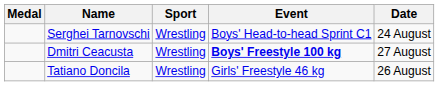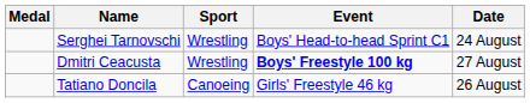 <table class="wikitable sortable" style="font-size:90%">
 <tr>
 <th>Medal</th>
 <th>Name</th>
 <th>Sport</th>
 <th>Event</th>
 <th>Date</th>
 </tr>
 <tr>
 <td></td>
 <td><a href='#'>Serghei Tarnovschi</a></td>
 <td><a href='#'>Wrestling</a></td>
 <td><a href='#'>Boys' Head-to-head Sprint C1</a></td>
 <td>24 August</td>
 </tr>
 <tr>
 <td></td>
 <td><a href='#'>Dmitri Ceacusta</a></td>
 <td><a href='#'>Wrestling</a></td>
 <td><strong><a href='#'>Boys' Freestyle 100 kg</a></strong></td>
 <td>27 August</td>
 </tr>
 <tr>
 <td></td>
 <td><a href='#'>Tatiano Doncila</a></td>
-<td><a href='#'>Wrestling</a></td>
+<td><a href='#'>Canoeing</a></td>
 <td><a href='#'>Girls' Freestyle 46 kg</a></td>
 <td>26 August</td>
 </tr>
 </table>
